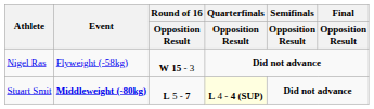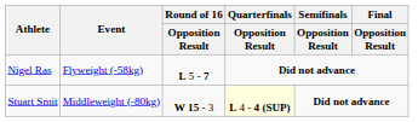 <table class="wikitable" style="font-size:90%">
 <tr>
 <th rowspan="2">Athlete</th>
 <th rowspan="2">Event</th>
 <th>Round of 16</th>
 <th>Quarterfinals</th>
 <th>Semifinals</th>
 <th>Final</th>
 </tr>
 <tr>
 <th>Opposition<br>Result</th>
 <th>Opposition<br>Result</th>
 <th>Opposition<br>Result</th>
 <th>Opposition<br>Result</th>
 </tr>
 <tr>
 <td><a href='#'>Nigel Ras</a></td>
 <td><a href='#'>Flyweight (-58kg)</a></td>
-<td align=center> <br><strong>W</strong> <strong>15</strong> - 3</td>
+<td align=center> <br><strong>L</strong> 5 - <strong>7</strong></td>
 <td align="center" colspan="4"><strong>Did not advance</strong></td>
 </tr>
 <tr>
 <td><a href='#'>Stuart Smit</a></td>
-<td><strong><a href='#'>Middleweight (-80kg)</a></strong></td>
-<td align=center> <br><strong>L</strong> 5 - <strong>7</strong></td>
+<td><a href='#'>Middleweight (-80kg)</a></td>
+<td align=center> <br><strong>W</strong> <strong>15</strong> - 3</td>
 <td align=center style="background: lightyellow;"> <br><strong>L</strong> 4 - <strong>4 (SUP)</strong></td>
 <td align="center" colspan="3"><strong>Did not advance</strong></td>
 </tr>
 </table>
